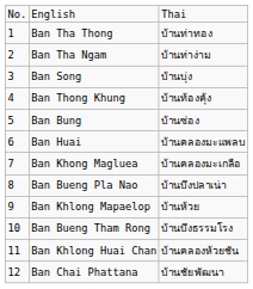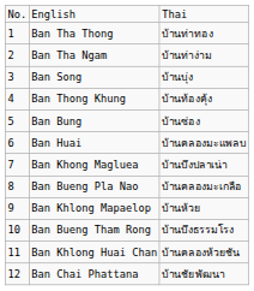 <table class="wikitable">
 <tr>
 <td>No.</td>
 <td>English</td>
 <td>Thai</td>
 </tr>
 <tr>
 <td>1</td>
 <td>Ban Tha Thong</td>
 <td>บ้านท่าทอง</td>
 </tr>
 <tr>
 <td>2</td>
 <td>Ban Tha Ngam</td>
 <td>บ้านท่าง่าม</td>
 </tr>
 <tr>
 <td>3</td>
 <td>Ban Song</td>
 <td>บ้านบุ่ง</td>
 </tr>
 <tr>
 <td>4</td>
 <td>Ban Thong Khung</td>
 <td>บ้านท้องคุ้ง</td>
 </tr>
 <tr>
 <td>5</td>
 <td>Ban Bung</td>
 <td>บ้านซ่อง</td>
 </tr>
 <tr>
 <td>6</td>
 <td>Ban Huai</td>
 <td>บ้านคลองมะแพลบ</td>
 </tr>
 <tr>
 <td>7</td>
 <td>Ban Khong Magluea</td>
-<td>บ้านคลองมะเกลือ</td>
+<td>บ้านบึงปลาเน่า</td>
 </tr>
 <tr>
 <td>8</td>
 <td>Ban Bueng Pla Nao</td>
-<td>บ้านบึงปลาเน่า</td>
+<td>บ้านคลองมะเกลือ</td>
 </tr>
 <tr>
 <td>9</td>
 <td>Ban Khlong Mapaelop</td>
 <td>บ้านห้วย</td>
 </tr>
 <tr>
 <td>10</td>
 <td>Ban Bueng Tham Rong</td>
 <td>บ้านบึงธรรมโรง</td>
 </tr>
 <tr>
 <td>11</td>
 <td>Ban Khlong Huai Chan</td>
 <td>บ้านคลองห้วยชัน</td>
 </tr>
 <tr>
 <td>12</td>
 <td>Ban Chai Phattana</td>
 <td>บ้านชัยพัฒนา</td>
 </tr>
 </table>
